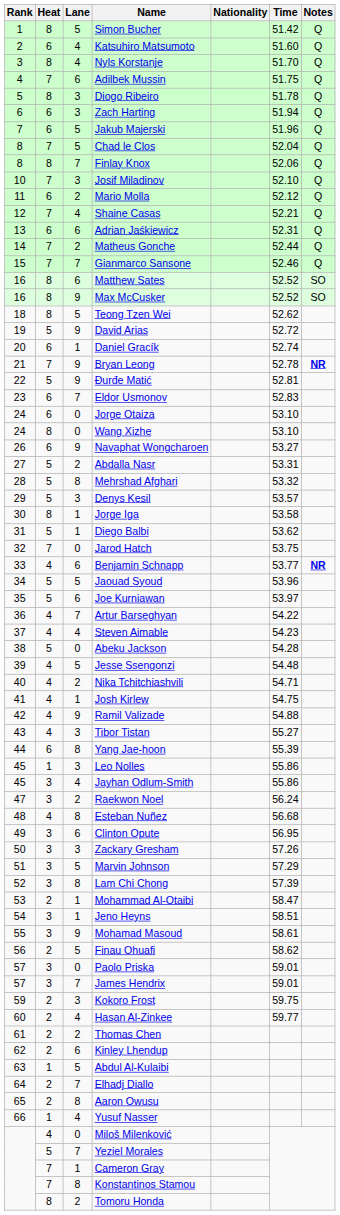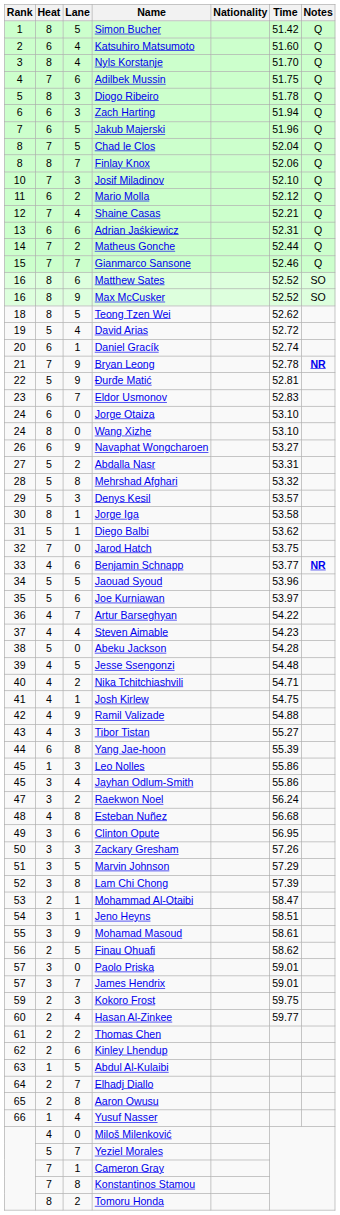 <table class="wikitable sortable" style="text-align:center">
 <tr>
 <th>Rank</th>
 <th>Heat</th>
 <th>Lane</th>
 <th>Name</th>
 <th>Nationality</th>
 <th>Time</th>
 <th>Notes</th>
 </tr>
 <tr bgcolor=ccffcc>
 <td>1</td>
 <td>8</td>
 <td>5</td>
 <td align=left><a href='#'>Simon Bucher</a></td>
 <td align=left></td>
 <td>51.42</td>
 <td>Q</td>
 </tr>
 <tr bgcolor=ccffcc>
 <td>2</td>
 <td>6</td>
 <td>4</td>
 <td align=left><a href='#'>Katsuhiro Matsumoto</a></td>
 <td align=left></td>
 <td>51.60</td>
 <td>Q</td>
 </tr>
 <tr bgcolor=ccffcc>
 <td>3</td>
 <td>8</td>
 <td>4</td>
 <td align=left><a href='#'>Nyls Korstanje</a></td>
 <td align=left></td>
 <td>51.70</td>
 <td>Q</td>
 </tr>
 <tr bgcolor=ccffcc>
 <td>4</td>
 <td>7</td>
 <td>6</td>
 <td align=left><a href='#'>Adilbek Mussin</a></td>
 <td align=left></td>
 <td>51.75</td>
 <td>Q</td>
 </tr>
 <tr bgcolor=ccffcc>
 <td>5</td>
 <td>8</td>
 <td>3</td>
 <td align=left><a href='#'>Diogo Ribeiro</a></td>
 <td align=left></td>
 <td>51.78</td>
 <td>Q</td>
 </tr>
 <tr bgcolor=ccffcc>
 <td>6</td>
 <td>6</td>
 <td>3</td>
 <td align=left><a href='#'>Zach Harting</a></td>
 <td align=left></td>
 <td>51.94</td>
 <td>Q</td>
 </tr>
 <tr bgcolor=ccffcc>
 <td>7</td>
 <td>6</td>
 <td>5</td>
 <td align=left><a href='#'>Jakub Majerski</a></td>
 <td align=left></td>
 <td>51.96</td>
 <td>Q</td>
 </tr>
 <tr bgcolor=ccffcc>
 <td>8</td>
 <td>7</td>
 <td>5</td>
 <td align=left><a href='#'>Chad le Clos</a></td>
 <td align=left></td>
 <td>52.04</td>
 <td>Q</td>
 </tr>
 <tr bgcolor=ccffcc>
 <td>8</td>
 <td>8</td>
 <td>7</td>
 <td align=left><a href='#'>Finlay Knox</a></td>
 <td align=left></td>
 <td>52.06</td>
 <td>Q</td>
 </tr>
 <tr bgcolor=ccffcc>
 <td>10</td>
 <td>7</td>
 <td>3</td>
 <td align=left><a href='#'>Josif Miladinov</a></td>
 <td align=left></td>
 <td>52.10</td>
 <td>Q</td>
 </tr>
 <tr bgcolor=ccffcc>
 <td>11</td>
 <td>6</td>
 <td>2</td>
 <td align=left><a href='#'>Mario Molla</a></td>
 <td align=left></td>
 <td>52.12</td>
 <td>Q</td>
 </tr>
 <tr bgcolor=ccffcc>
 <td>12</td>
 <td>7</td>
 <td>4</td>
 <td align=left><a href='#'>Shaine Casas</a></td>
 <td align=left></td>
 <td>52.21</td>
 <td>Q</td>
 </tr>
 <tr bgcolor=ccffcc>
 <td>13</td>
 <td>6</td>
 <td>6</td>
 <td align=left><a href='#'>Adrian Jaśkiewicz</a></td>
 <td align=left></td>
 <td>52.31</td>
 <td>Q</td>
 </tr>
 <tr bgcolor=ccffcc>
 <td>14</td>
 <td>7</td>
 <td>2</td>
 <td align=left><a href='#'>Matheus Gonche</a></td>
 <td align=left></td>
 <td>52.44</td>
 <td>Q</td>
 </tr>
 <tr bgcolor=ccffcc>
 <td>15</td>
 <td>7</td>
 <td>7</td>
 <td align=left><a href='#'>Gianmarco Sansone</a></td>
 <td align=left></td>
 <td>52.46</td>
 <td>Q</td>
 </tr>
 <tr bgcolor=ddffdd>
 <td>16</td>
 <td>8</td>
 <td>6</td>
 <td align=left><a href='#'>Matthew Sates</a></td>
 <td align=left></td>
 <td>52.52</td>
 <td>SO</td>
 </tr>
 <tr bgcolor=ddffdd>
 <td>16</td>
 <td>8</td>
 <td>9</td>
 <td align=left><a href='#'>Max McCusker</a></td>
 <td align=left></td>
 <td>52.52</td>
 <td>SO</td>
 </tr>
 <tr>
 <td>18</td>
 <td>8</td>
 <td>5</td>
 <td align=left><a href='#'>Teong Tzen Wei</a></td>
 <td align=left></td>
 <td>52.62</td>
 <td></td>
 </tr>
 <tr>
 <td>19</td>
 <td>5</td>
-<td>9</td>
+<td>4</td>
 <td align=left><a href='#'>David Arias</a></td>
 <td align=left></td>
 <td>52.72</td>
 <td></td>
 </tr>
 <tr>
 <td>20</td>
 <td>6</td>
 <td>1</td>
 <td align=left><a href='#'>Daniel Gracík</a></td>
 <td align=left></td>
 <td>52.74</td>
 <td></td>
 </tr>
 <tr>
 <td>21</td>
 <td>7</td>
 <td>9</td>
 <td align=left><a href='#'>Bryan Leong</a></td>
 <td align=left></td>
 <td>52.78</td>
 <td><strong><a href='#'>NR</a></strong></td>
 </tr>
 <tr>
 <td>22</td>
 <td>5</td>
 <td>9</td>
 <td align=left><a href='#'>Đurđe Matić</a></td>
 <td align=left></td>
 <td>52.81</td>
 <td></td>
 </tr>
 <tr>
 <td>23</td>
 <td>6</td>
 <td>7</td>
 <td align=left><a href='#'>Eldor Usmonov</a></td>
 <td align=left></td>
 <td>52.83</td>
 <td></td>
 </tr>
 <tr>
 <td>24</td>
 <td>6</td>
 <td>0</td>
 <td align=left><a href='#'>Jorge Otaiza</a></td>
 <td align=left></td>
 <td>53.10</td>
 <td></td>
 </tr>
 <tr>
 <td>24</td>
 <td>8</td>
 <td>0</td>
 <td align=left><a href='#'>Wang Xizhe</a></td>
 <td align=left></td>
 <td>53.10</td>
 <td></td>
 </tr>
 <tr>
 <td>26</td>
 <td>6</td>
 <td>9</td>
 <td align=left><a href='#'>Navaphat Wongcharoen</a></td>
 <td align=left></td>
 <td>53.27</td>
 <td></td>
 </tr>
 <tr>
 <td>27</td>
 <td>5</td>
 <td>2</td>
 <td align=left><a href='#'>Abdalla Nasr</a></td>
 <td align=left></td>
 <td>53.31</td>
 <td></td>
 </tr>
 <tr>
 <td>28</td>
 <td>5</td>
 <td>8</td>
 <td align=left><a href='#'>Mehrshad Afghari</a></td>
 <td align=left></td>
 <td>53.32</td>
 <td></td>
 </tr>
 <tr>
 <td>29</td>
 <td>5</td>
 <td>3</td>
 <td align=left><a href='#'>Denys Kesil</a></td>
 <td align=left></td>
 <td>53.57</td>
 <td></td>
 </tr>
 <tr>
 <td>30</td>
 <td>8</td>
 <td>1</td>
 <td align=left><a href='#'>Jorge Iga</a></td>
 <td align=left></td>
 <td>53.58</td>
 <td></td>
 </tr>
 <tr>
 <td>31</td>
 <td>5</td>
 <td>1</td>
 <td align=left><a href='#'>Diego Balbi</a></td>
 <td align=left></td>
 <td>53.62</td>
 <td></td>
 </tr>
 <tr>
 <td>32</td>
 <td>7</td>
 <td>0</td>
 <td align=left><a href='#'>Jarod Hatch</a></td>
 <td align=left></td>
 <td>53.75</td>
 <td></td>
 </tr>
 <tr>
 <td>33</td>
 <td>4</td>
 <td>6</td>
 <td align=left><a href='#'>Benjamin Schnapp</a></td>
 <td align=left></td>
 <td>53.77</td>
 <td><strong><a href='#'>NR</a></strong></td>
 </tr>
 <tr>
 <td>34</td>
 <td>5</td>
 <td>5</td>
 <td align=left><a href='#'>Jaouad Syoud</a></td>
 <td align=left></td>
 <td>53.96</td>
 <td></td>
 </tr>
 <tr>
 <td>35</td>
 <td>5</td>
 <td>6</td>
 <td align=left><a href='#'>Joe Kurniawan</a></td>
 <td align=left></td>
 <td>53.97</td>
 <td></td>
 </tr>
 <tr>
 <td>36</td>
 <td>4</td>
 <td>7</td>
 <td align=left><a href='#'>Artur Barseghyan</a></td>
 <td align=left></td>
 <td>54.22</td>
 <td></td>
 </tr>
 <tr>
 <td>37</td>
 <td>4</td>
 <td>4</td>
 <td align=left><a href='#'>Steven Aimable</a></td>
 <td align=left></td>
 <td>54.23</td>
 <td></td>
 </tr>
 <tr>
 <td>38</td>
 <td>5</td>
 <td>0</td>
 <td align=left><a href='#'>Abeku Jackson</a></td>
 <td align=left></td>
 <td>54.28</td>
 <td></td>
 </tr>
 <tr>
 <td>39</td>
 <td>4</td>
 <td>5</td>
 <td align=left><a href='#'>Jesse Ssengonzi</a></td>
 <td align=left></td>
 <td>54.48</td>
 <td></td>
 </tr>
 <tr>
 <td>40</td>
 <td>4</td>
 <td>2</td>
 <td align=left><a href='#'>Nika Tchitchiashvili</a></td>
 <td align=left></td>
 <td>54.71</td>
 <td></td>
 </tr>
 <tr>
 <td>41</td>
 <td>4</td>
 <td>1</td>
 <td align=left><a href='#'>Josh Kirlew</a></td>
 <td align=left></td>
 <td>54.75</td>
 <td></td>
 </tr>
 <tr>
 <td>42</td>
 <td>4</td>
 <td>9</td>
 <td align=left><a href='#'>Ramil Valizade</a></td>
 <td align=left></td>
 <td>54.88</td>
 <td></td>
 </tr>
 <tr>
 <td>43</td>
 <td>4</td>
 <td>3</td>
 <td align=left><a href='#'>Tibor Tistan</a></td>
 <td align=left></td>
 <td>55.27</td>
 <td></td>
 </tr>
 <tr>
 <td>44</td>
 <td>6</td>
 <td>8</td>
 <td align=left><a href='#'>Yang Jae-hoon</a></td>
 <td align=left></td>
 <td>55.39</td>
 <td></td>
 </tr>
 <tr>
 <td>45</td>
 <td>1</td>
 <td>3</td>
 <td align=left><a href='#'>Leo Nolles</a></td>
 <td align=left></td>
 <td>55.86</td>
 <td></td>
 </tr>
 <tr>
 <td>45</td>
 <td>3</td>
 <td>4</td>
 <td align=left><a href='#'>Jayhan Odlum-Smith</a></td>
 <td align=left></td>
 <td>55.86</td>
 <td></td>
 </tr>
 <tr>
 <td>47</td>
 <td>3</td>
 <td>2</td>
 <td align=left><a href='#'>Raekwon Noel</a></td>
 <td align=left></td>
 <td>56.24</td>
 <td></td>
 </tr>
 <tr>
 <td>48</td>
 <td>4</td>
 <td>8</td>
 <td align=left><a href='#'>Esteban Nuñez</a></td>
 <td align=left></td>
 <td>56.68</td>
 <td></td>
 </tr>
 <tr>
 <td>49</td>
 <td>3</td>
 <td>6</td>
 <td align=left><a href='#'>Clinton Opute</a></td>
 <td align=left></td>
 <td>56.95</td>
 <td></td>
 </tr>
 <tr>
 <td>50</td>
 <td>3</td>
 <td>3</td>
 <td align=left><a href='#'>Zackary Gresham</a></td>
 <td align=left></td>
 <td>57.26</td>
 <td></td>
 </tr>
 <tr>
 <td>51</td>
 <td>3</td>
 <td>5</td>
 <td align=left><a href='#'>Marvin Johnson</a></td>
 <td align=left></td>
 <td>57.29</td>
 <td></td>
 </tr>
 <tr>
 <td>52</td>
 <td>3</td>
 <td>8</td>
 <td align=left><a href='#'>Lam Chi Chong</a></td>
 <td align=left></td>
 <td>57.39</td>
 <td></td>
 </tr>
 <tr>
 <td>53</td>
 <td>2</td>
 <td>1</td>
 <td align=left><a href='#'>Mohammad Al-Otaibi</a></td>
 <td align=left></td>
 <td>58.47</td>
 <td></td>
 </tr>
 <tr>
 <td>54</td>
 <td>3</td>
 <td>1</td>
 <td align=left><a href='#'>Jeno Heyns</a></td>
 <td align=left></td>
 <td>58.51</td>
 <td></td>
 </tr>
 <tr>
 <td>55</td>
 <td>3</td>
 <td>9</td>
 <td align=left><a href='#'>Mohamad Masoud</a></td>
 <td align=left></td>
 <td>58.61</td>
 <td></td>
 </tr>
 <tr>
 <td>56</td>
 <td>2</td>
 <td>5</td>
 <td align=left><a href='#'>Finau Ohuafi</a></td>
 <td align=left></td>
 <td>58.62</td>
 <td></td>
 </tr>
 <tr>
 <td>57</td>
 <td>3</td>
 <td>0</td>
 <td align=left><a href='#'>Paolo Priska</a></td>
 <td align=left></td>
 <td>59.01</td>
 <td></td>
 </tr>
 <tr>
 <td>57</td>
 <td>3</td>
 <td>7</td>
 <td align=left><a href='#'>James Hendrix</a></td>
 <td align=left></td>
 <td>59.01</td>
 <td></td>
 </tr>
 <tr>
 <td>59</td>
 <td>2</td>
 <td>3</td>
 <td align=left><a href='#'>Kokoro Frost</a></td>
 <td align=left></td>
 <td>59.75</td>
 <td></td>
 </tr>
 <tr>
 <td>60</td>
 <td>2</td>
 <td>4</td>
 <td align=left><a href='#'>Hasan Al-Zinkee</a></td>
 <td align=left></td>
 <td>59.77</td>
 <td></td>
 </tr>
 <tr>
 <td>61</td>
 <td>2</td>
 <td>2</td>
 <td align=left><a href='#'>Thomas Chen</a></td>
 <td align=left></td>
 <td></td>
 <td></td>
 </tr>
 <tr>
 <td>62</td>
 <td>2</td>
 <td>6</td>
 <td align=left><a href='#'>Kinley Lhendup</a></td>
 <td align=left></td>
 <td></td>
 <td></td>
 </tr>
 <tr>
 <td>63</td>
 <td>1</td>
 <td>5</td>
 <td align=left><a href='#'>Abdul Al-Kulaibi</a></td>
 <td align=left></td>
 <td></td>
 <td></td>
 </tr>
 <tr>
 <td>64</td>
 <td>2</td>
 <td>7</td>
 <td align=left><a href='#'>Elhadj Diallo</a></td>
 <td align=left></td>
 <td></td>
 <td></td>
 </tr>
 <tr>
 <td>65</td>
 <td>2</td>
 <td>8</td>
 <td align=left><a href='#'>Aaron Owusu</a></td>
 <td align=left></td>
 <td></td>
 <td></td>
 </tr>
 <tr>
 <td>66</td>
 <td>1</td>
 <td>4</td>
 <td align=left><a href='#'>Yusuf Nasser</a></td>
 <td align=left></td>
 <td></td>
 <td></td>
 </tr>
 <tr>
 <td rowspan=5></td>
 <td>4</td>
 <td>0</td>
 <td align=left><a href='#'>Miloš Milenković</a></td>
 <td align=left></td>
 <td rowspan=5 colspan=2></td>
 </tr>
 <tr>
 <td>5</td>
 <td>7</td>
 <td align=left><a href='#'>Yeziel Morales</a></td>
 <td align=left></td>
 </tr>
 <tr>
 <td>7</td>
 <td>1</td>
 <td align=left><a href='#'>Cameron Gray</a></td>
 <td align=left></td>
 </tr>
 <tr>
 <td>7</td>
 <td>8</td>
 <td align=left><a href='#'>Konstantinos Stamou</a></td>
 <td align=left></td>
 </tr>
 <tr>
 <td>8</td>
 <td>2</td>
 <td align=left><a href='#'>Tomoru Honda</a></td>
 <td align=left></td>
 </tr>
 </table>
